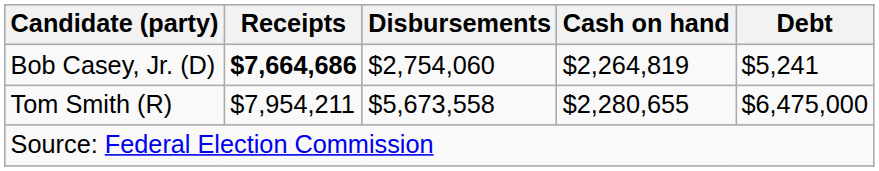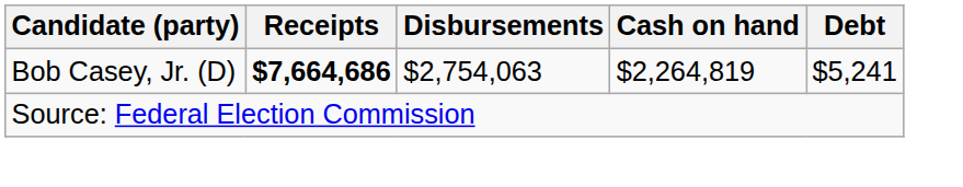 <table class="wikitable sortable">
 <tr>
 <th>Candidate (party)</th>
 <th>Receipts</th>
 <th>Disbursements</th>
 <th>Cash on hand</th>
 <th>Debt</th>
 </tr>
 <tr>
 <td>Bob Casey, Jr. (D)</td>
 <td><strong>$7,664,686</strong></td>
-<td>$2,754,060</td>
+<td>$2,754,063</td>
 <td>$2,264,819</td>
 <td>$5,241</td>
-</tr>
-<tr>
-<td>Tom Smith (R)</td>
-<td>$7,954,211</td>
-<td>$5,673,558</td>
-<td>$2,280,655</td>
-<td>$6,475,000</td>
 </tr>
 <tr>
 <td colspan=5>Source: <a href='#'>Federal Election Commission</a></td>
 </tr>
 </table>
